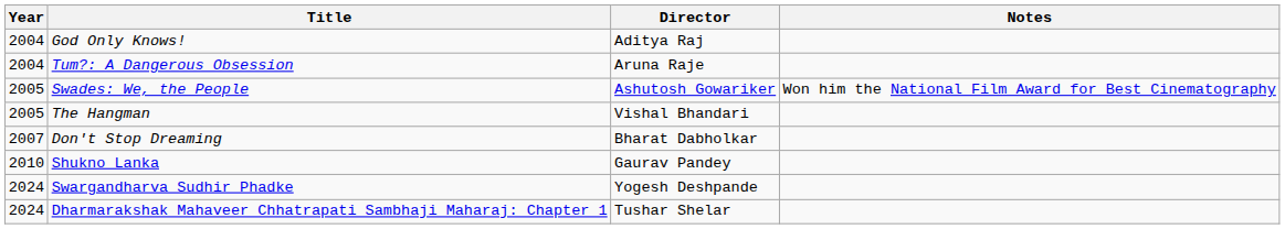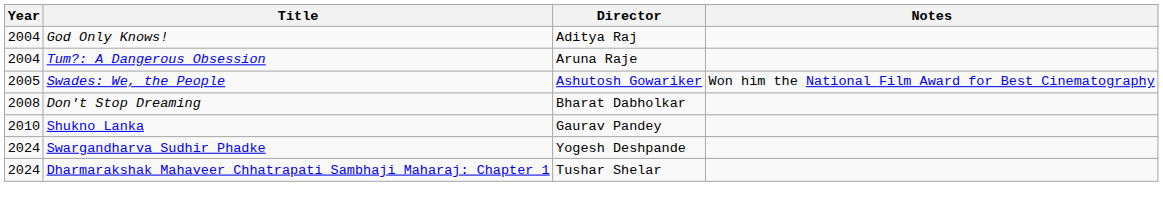 <table class="wikitable">
 <tr>
 <th>Year</th>
 <th>Title</th>
 <th>Director</th>
 <th>Notes</th>
 </tr>
 <tr>
 <td>2004</td>
 <td><em>God Only Knows!</em></td>
 <td>Aditya Raj</td>
 <td></td>
 </tr>
 <tr>
 <td>2004</td>
 <td><em><a href='#'>Tum?: A Dangerous Obsession</a></em></td>
 <td>Aruna Raje</td>
 <td></td>
 </tr>
 <tr>
 <td>2005</td>
 <td><em><a href='#'>Swades: We, the People</a></em></td>
 <td><a href='#'>Ashutosh Gowariker</a></td>
 <td>Won him the <a href='#'>National Film Award for Best Cinematography</a></td>
 </tr>
 <tr>
-<td>2005</td>
-<td><em>The Hangman</em></td>
-<td>Vishal Bhandari</td>
-<td></td>
-</tr>
-<tr>
-<td>2007</td>
+<td>2008</td>
 <td><em>Don't Stop Dreaming</em></td>
 <td>Bharat Dabholkar</td>
 <td></td>
 </tr>
 <tr>
 <td>2010</td>
 <td><a href='#'>Shukno Lanka</a></td>
 <td>Gaurav Pandey</td>
 <td></td>
 </tr>
 <tr>
 <td>2024</td>
 <td><a href='#'>Swargandharva Sudhir Phadke</a></td>
 <td>Yogesh Deshpande</td>
 <td></td>
 </tr>
 <tr>
 <td>2024</td>
 <td><a href='#'>Dharmarakshak Mahaveer Chhatrapati Sambhaji Maharaj: Chapter 1</a></td>
 <td>Tushar Shelar</td>
 <td></td>
 </tr>
 </table>
